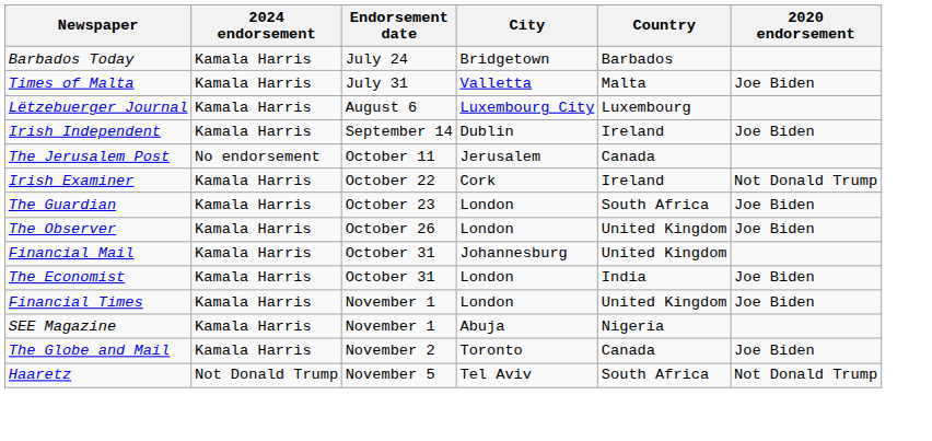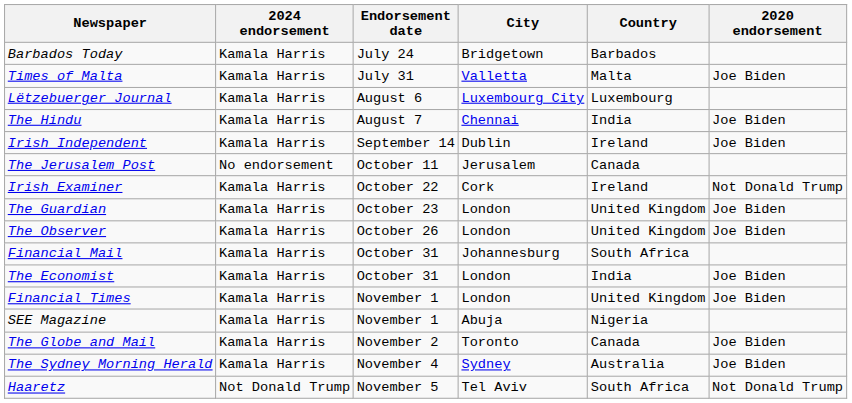 <table class="wikitable sortable">
 <tr>
 <th>Newspaper</th>
 <th>2024<br>endorsement</th>
 <th>Endorsement<br>date</th>
 <th>City</th>
 <th>Country</th>
 <th>2020<br>endorsement</th>
 </tr>
 <tr>
 <td><em>Barbados Today</em></td>
 <td>Kamala Harris</td>
 <td>July 24</td>
 <td>Bridgetown</td>
 <td>Barbados</td>
 <td></td>
 </tr>
 <tr>
 <td><em><a href='#'>Times of Malta</a></em></td>
 <td>Kamala Harris</td>
 <td>July 31</td>
 <td><a href='#'>Valletta</a></td>
 <td>Malta</td>
 <td>Joe Biden</td>
 </tr>
 <tr>
 <td><em><a href='#'>Lëtzebuerger Journal</a></em></td>
 <td>Kamala Harris</td>
 <td>August 6</td>
 <td><a href='#'>Luxembourg City</a></td>
 <td>Luxembourg</td>
 <td></td>
 </tr>
 <tr>
+<td><em><a href='#'>The Hindu</a></em></td>
+<td>Kamala Harris</td>
+<td>August 7</td>
+<td><a href='#'>Chennai</a></td>
+<td>India</td>
+<td>Joe Biden</td>
+</tr>
+<tr>
 <td><em><a href='#'>Irish Independent</a></em></td>
 <td>Kamala Harris</td>
 <td>September 14</td>
 <td>Dublin</td>
 <td>Ireland</td>
 <td>Joe Biden</td>
 </tr>
 <tr>
 <td><em><a href='#'>The Jerusalem Post</a></em></td>
 <td>No endorsement</td>
 <td>October 11</td>
 <td>Jerusalem</td>
 <td>Canada</td>
 <td></td>
 </tr>
 <tr>
 <td><em><a href='#'>Irish Examiner</a></em></td>
 <td>Kamala Harris</td>
 <td>October 22</td>
 <td>Cork</td>
 <td>Ireland</td>
 <td>Not Donald Trump</td>
 </tr>
 <tr>
 <td><em><a href='#'>The Guardian</a></em></td>
 <td>Kamala Harris</td>
 <td>October 23</td>
 <td>London</td>
-<td>South Africa</td>
+<td>United Kingdom</td>
 <td>Joe Biden</td>
 </tr>
 <tr>
 <td><em><a href='#'>The Observer</a></em></td>
 <td>Kamala Harris</td>
 <td>October 26</td>
 <td>London</td>
 <td>United Kingdom</td>
 <td>Joe Biden</td>
 </tr>
 <tr>
 <td><em><a href='#'>Financial Mail</a></em></td>
 <td>Kamala Harris</td>
 <td>October 31</td>
 <td>Johannesburg</td>
-<td>United Kingdom</td>
+<td>South Africa</td>
 <td></td>
 </tr>
 <tr>
 <td><em><a href='#'>The Economist</a></em></td>
 <td>Kamala Harris</td>
 <td>October 31</td>
 <td>London</td>
 <td>India</td>
 <td>Joe Biden</td>
 </tr>
 <tr>
 <td><em><a href='#'>Financial Times</a></em></td>
 <td>Kamala Harris</td>
 <td>November 1</td>
 <td>London</td>
 <td>United Kingdom</td>
 <td>Joe Biden</td>
 </tr>
 <tr>
 <td><em>SEE Magazine</em></td>
 <td>Kamala Harris</td>
 <td>November 1</td>
 <td>Abuja</td>
 <td>Nigeria</td>
 <td></td>
 </tr>
 <tr>
 <td><em><a href='#'>The Globe and Mail</a></em></td>
 <td>Kamala Harris</td>
 <td>November 2</td>
 <td>Toronto</td>
 <td>Canada</td>
 <td>Joe Biden</td>
 </tr>
 <tr>
+<td><em><a href='#'>The Sydney Morning Herald</a></em></td>
+<td>Kamala Harris</td>
+<td>November 4</td>
+<td><a href='#'>Sydney</a></td>
+<td>Australia</td>
+<td>Joe Biden</td>
+</tr>
+<tr>
 <td><em><a href='#'>Haaretz</a></em></td>
 <td>Not Donald Trump</td>
 <td>November 5</td>
 <td>Tel Aviv</td>
 <td>South Africa</td>
 <td>Not Donald Trump</td>
 </tr>
 </table>
